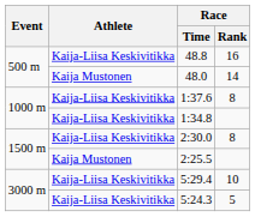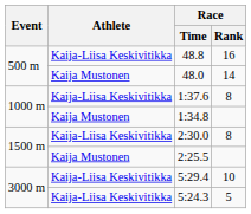 <table class="wikitable" border="1" style="font-size:90%">
 <tr>
 <th rowspan=2>Event</th>
 <th rowspan=2>Athlete</th>
 <th colspan=2>Race</th>
 </tr>
 <tr>
 <th>Time</th>
 <th>Rank</th>
 </tr>
 <tr>
 <td rowspan=2>500 m</td>
 <td><a href='#'>Kaija-Liisa Keskivitikka</a></td>
 <td align=center>48.8</td>
 <td align=center>16</td>
 </tr>
 <tr>
 <td><a href='#'>Kaija Mustonen</a></td>
 <td align=center>48.0</td>
 <td align=center>14</td>
 </tr>
 <tr>
 <td rowspan=2>1000 m</td>
 <td><a href='#'>Kaija-Liisa Keskivitikka</a></td>
 <td align=center>1:37.6</td>
 <td align=center>8</td>
 </tr>
 <tr>
-<td><a href='#'>Kaija-Liisa Keskivitikka</a></td>
+<td><a href='#'>Kaija Mustonen</a></td>
 <td align=center>1:34.8</td>
 <td align=center></td>
 </tr>
 <tr>
 <td rowspan=2>1500 m</td>
 <td><a href='#'>Kaija-Liisa Keskivitikka</a></td>
 <td align=center>2:30.0</td>
 <td align=center>8</td>
 </tr>
 <tr>
 <td><a href='#'>Kaija Mustonen</a></td>
 <td align=center>2:25.5</td>
 <td align=center></td>
 </tr>
 <tr>
 <td rowspan=2>3000 m</td>
 <td><a href='#'>Kaija-Liisa Keskivitikka</a></td>
 <td align=center>5:29.4</td>
 <td align=center>10</td>
 </tr>
 <tr>
 <td><a href='#'>Kaija-Liisa Keskivitikka</a></td>
 <td align=center>5:24.3</td>
 <td align=center>5</td>
 </tr>
 </table>
